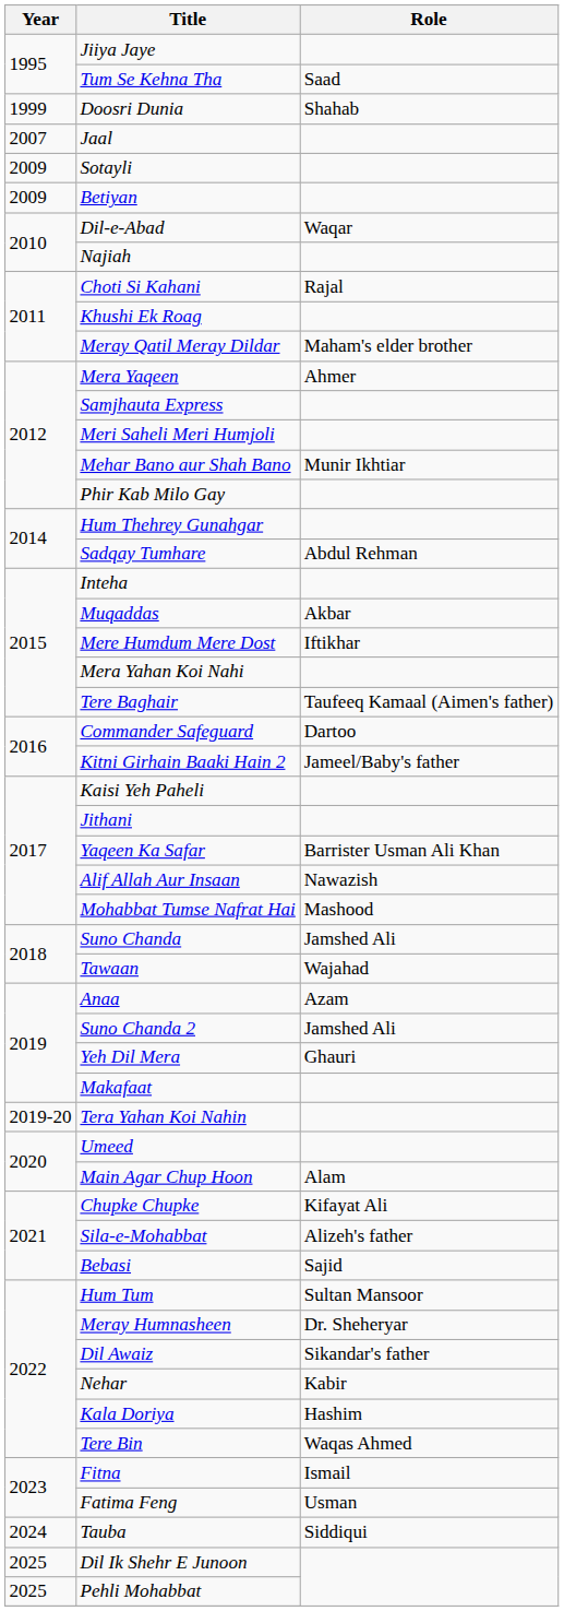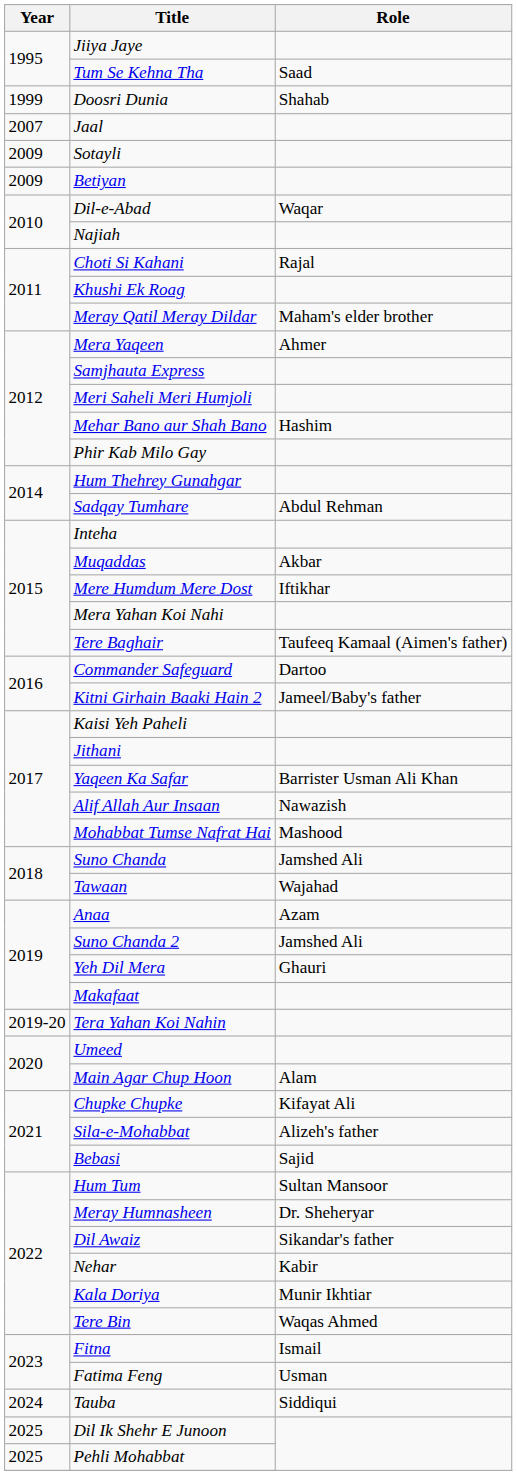 <table class="wikitable">
 <tr>
 <th>Year</th>
 <th>Title</th>
 <th>Role</th>
 </tr>
 <tr>
 <td rowspan="2">1995</td>
 <td><em>Jiiya Jaye </em></td>
 <td></td>
 </tr>
 <tr>
 <td><em><a href='#'>Tum Se Kehna Tha</a></em></td>
 <td>Saad</td>
 </tr>
 <tr>
 <td>1999</td>
 <td><em>Doosri Dunia</em></td>
 <td>Shahab</td>
 </tr>
 <tr>
 <td>2007</td>
 <td><em>Jaal</em></td>
 <td></td>
 </tr>
 <tr>
 <td>2009</td>
 <td><em>Sotayli</em></td>
 <td></td>
 </tr>
 <tr>
 <td>2009</td>
 <td><em><a href='#'>Betiyan</a></em></td>
 <td></td>
 </tr>
 <tr>
 <td rowspan="2">2010</td>
 <td><em>Dil-e-Abad</em></td>
 <td>Waqar</td>
 </tr>
 <tr>
 <td><em>Najiah</em></td>
 <td></td>
 </tr>
 <tr>
 <td rowspan="3">2011</td>
 <td><em><a href='#'>Choti Si Kahani</a> </em></td>
 <td>Rajal</td>
 </tr>
 <tr>
 <td><em><a href='#'>Khushi Ek Roag</a></em></td>
 <td></td>
 </tr>
 <tr>
 <td><em><a href='#'>Meray Qatil Meray Dildar</a></em></td>
 <td>Maham's elder brother</td>
 </tr>
 <tr>
 <td rowspan="5">2012</td>
 <td><em><a href='#'>Mera Yaqeen</a></em></td>
 <td>Ahmer</td>
 </tr>
 <tr>
 <td><em><a href='#'>Samjhauta Express</a></em></td>
 <td></td>
 </tr>
 <tr>
 <td><em><a href='#'>Meri Saheli Meri Humjoli</a></em></td>
 <td></td>
 </tr>
 <tr>
 <td><em><a href='#'>Mehar Bano aur Shah Bano</a></em></td>
-<td>Munir Ikhtiar</td>
+<td>Hashim</td>
 </tr>
 <tr>
 <td><em>Phir Kab Milo Gay</em></td>
 <td></td>
 </tr>
 <tr>
 <td rowspan="2">2014</td>
 <td><em><a href='#'>Hum Thehrey Gunahgar</a></em></td>
 <td></td>
 </tr>
 <tr>
 <td><em><a href='#'>Sadqay Tumhare</a></em></td>
 <td>Abdul Rehman</td>
 </tr>
 <tr>
 <td rowspan="5">2015</td>
 <td><em>Inteha</em></td>
 <td></td>
 </tr>
 <tr>
 <td><em><a href='#'>Muqaddas</a></em></td>
 <td>Akbar</td>
 </tr>
 <tr>
 <td><em><a href='#'>Mere Humdum Mere Dost</a></em></td>
 <td>Iftikhar</td>
 </tr>
 <tr>
 <td><em>Mera Yahan Koi Nahi</em></td>
 <td></td>
 </tr>
 <tr>
 <td><em><a href='#'>Tere Baghair</a></em></td>
 <td>Taufeeq Kamaal (Aimen's father)</td>
 </tr>
 <tr>
 <td rowspan="2">2016</td>
 <td><em><a href='#'>Commander Safeguard</a></em></td>
 <td>Dartoo</td>
 </tr>
 <tr>
 <td><em><a href='#'>Kitni Girhain Baaki Hain 2</a></em></td>
 <td>Jameel/Baby's father</td>
 </tr>
 <tr>
 <td rowspan="5">2017</td>
 <td><em>Kaisi</em> <em>Yeh</em> <em>Paheli</em></td>
 <td></td>
 </tr>
 <tr>
 <td><em><a href='#'>Jithani</a></em></td>
 <td></td>
 </tr>
 <tr>
 <td><em><a href='#'>Yaqeen Ka Safar</a></em></td>
 <td>Barrister Usman Ali Khan</td>
 </tr>
 <tr>
 <td><em><a href='#'>Alif Allah Aur Insaan</a></em></td>
 <td>Nawazish</td>
 </tr>
 <tr>
 <td><em><a href='#'>Mohabbat Tumse Nafrat Hai</a></em></td>
 <td>Mashood</td>
 </tr>
 <tr>
 <td rowspan="2">2018</td>
 <td><em><a href='#'>Suno Chanda</a></em></td>
 <td>Jamshed Ali</td>
 </tr>
 <tr>
 <td><em><a href='#'>Tawaan</a></em></td>
 <td>Wajahad</td>
 </tr>
 <tr>
 <td rowspan="4">2019</td>
 <td><em><a href='#'>Anaa</a></em></td>
 <td>Azam</td>
 </tr>
 <tr>
 <td><em><a href='#'>Suno Chanda 2</a></em></td>
 <td>Jamshed Ali</td>
 </tr>
 <tr>
 <td><em><a href='#'>Yeh Dil Mera</a></em></td>
 <td>Ghauri</td>
 </tr>
 <tr>
 <td><em><a href='#'>Makafaat</a></em></td>
 <td></td>
 </tr>
 <tr>
 <td>2019-20</td>
 <td><em><a href='#'>Tera Yahan Koi Nahin</a></em></td>
 <td></td>
 </tr>
 <tr>
 <td rowspan="2">2020</td>
 <td><em><a href='#'>Umeed</a></em></td>
 <td></td>
 </tr>
 <tr>
 <td><em><a href='#'>Main Agar Chup Hoon</a></em></td>
 <td>Alam</td>
 </tr>
 <tr>
 <td rowspan="3">2021</td>
 <td><em><a href='#'>Chupke Chupke</a></em></td>
 <td>Kifayat Ali</td>
 </tr>
 <tr>
 <td><em><a href='#'>Sila-e-Mohabbat</a></em></td>
 <td>Alizeh's father</td>
 </tr>
 <tr>
 <td><em><a href='#'>Bebasi</a></em></td>
 <td>Sajid</td>
 </tr>
 <tr>
 <td rowspan="6">2022</td>
 <td><em><a href='#'>Hum Tum</a></em></td>
 <td>Sultan Mansoor</td>
 </tr>
 <tr>
 <td><em><a href='#'>Meray Humnasheen</a></em></td>
 <td>Dr. Sheheryar</td>
 </tr>
 <tr>
 <td><em><a href='#'>Dil Awaiz</a></em></td>
 <td>Sikandar's father</td>
 </tr>
 <tr>
 <td><em>Nehar</em></td>
 <td>Kabir</td>
 </tr>
 <tr>
 <td><em><a href='#'>Kala Doriya</a></em></td>
-<td>Hashim</td>
+<td>Munir Ikhtiar</td>
 </tr>
 <tr>
 <td><em><a href='#'>Tere Bin</a></em></td>
 <td>Waqas Ahmed</td>
 </tr>
 <tr>
 <td rowspan="2">2023</td>
 <td><em><a href='#'>Fitna</a></em></td>
 <td>Ismail</td>
 </tr>
 <tr>
 <td><em>Fatima Feng</em></td>
 <td>Usman</td>
 </tr>
 <tr>
 <td>2024</td>
 <td><em>Tauba</em></td>
 <td>Siddiqui</td>
 </tr>
 <tr>
 <td>2025</td>
 <td><em>Dil Ik Shehr E Junoon</em></td>
 </tr>
 <tr>
 <td>2025</td>
 <td><em>Pehli Mohabbat</em></td>
 </tr>
 <tr>
 </tr>
 </table>
